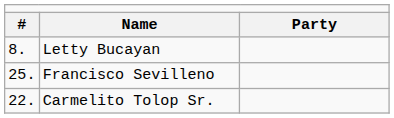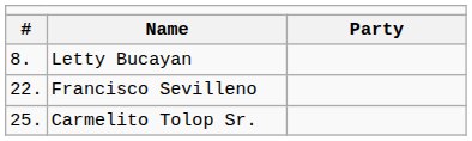 <table class=wikitable style="font-size:90%">
 <tr>
 <td colspan=4 bgcolor=></td>
 </tr>
 <tr>
 <th>#</th>
 <th width=150px>Name</th>
 <th colspan=2 width=110px>Party</th>
 </tr>
 <tr>
 <td>8.</td>
 <td>Letty Bucayan</td>
 <td></td>
 </tr>
 <tr>
-<td>25.</td>
+<td>22.</td>
 <td>Francisco Sevilleno</td>
 <td></td>
 </tr>
 <tr>
-<td>22.</td>
+<td>25.</td>
 <td>Carmelito Tolop Sr.</td>
 <td></td>
 </tr>
 </table>
